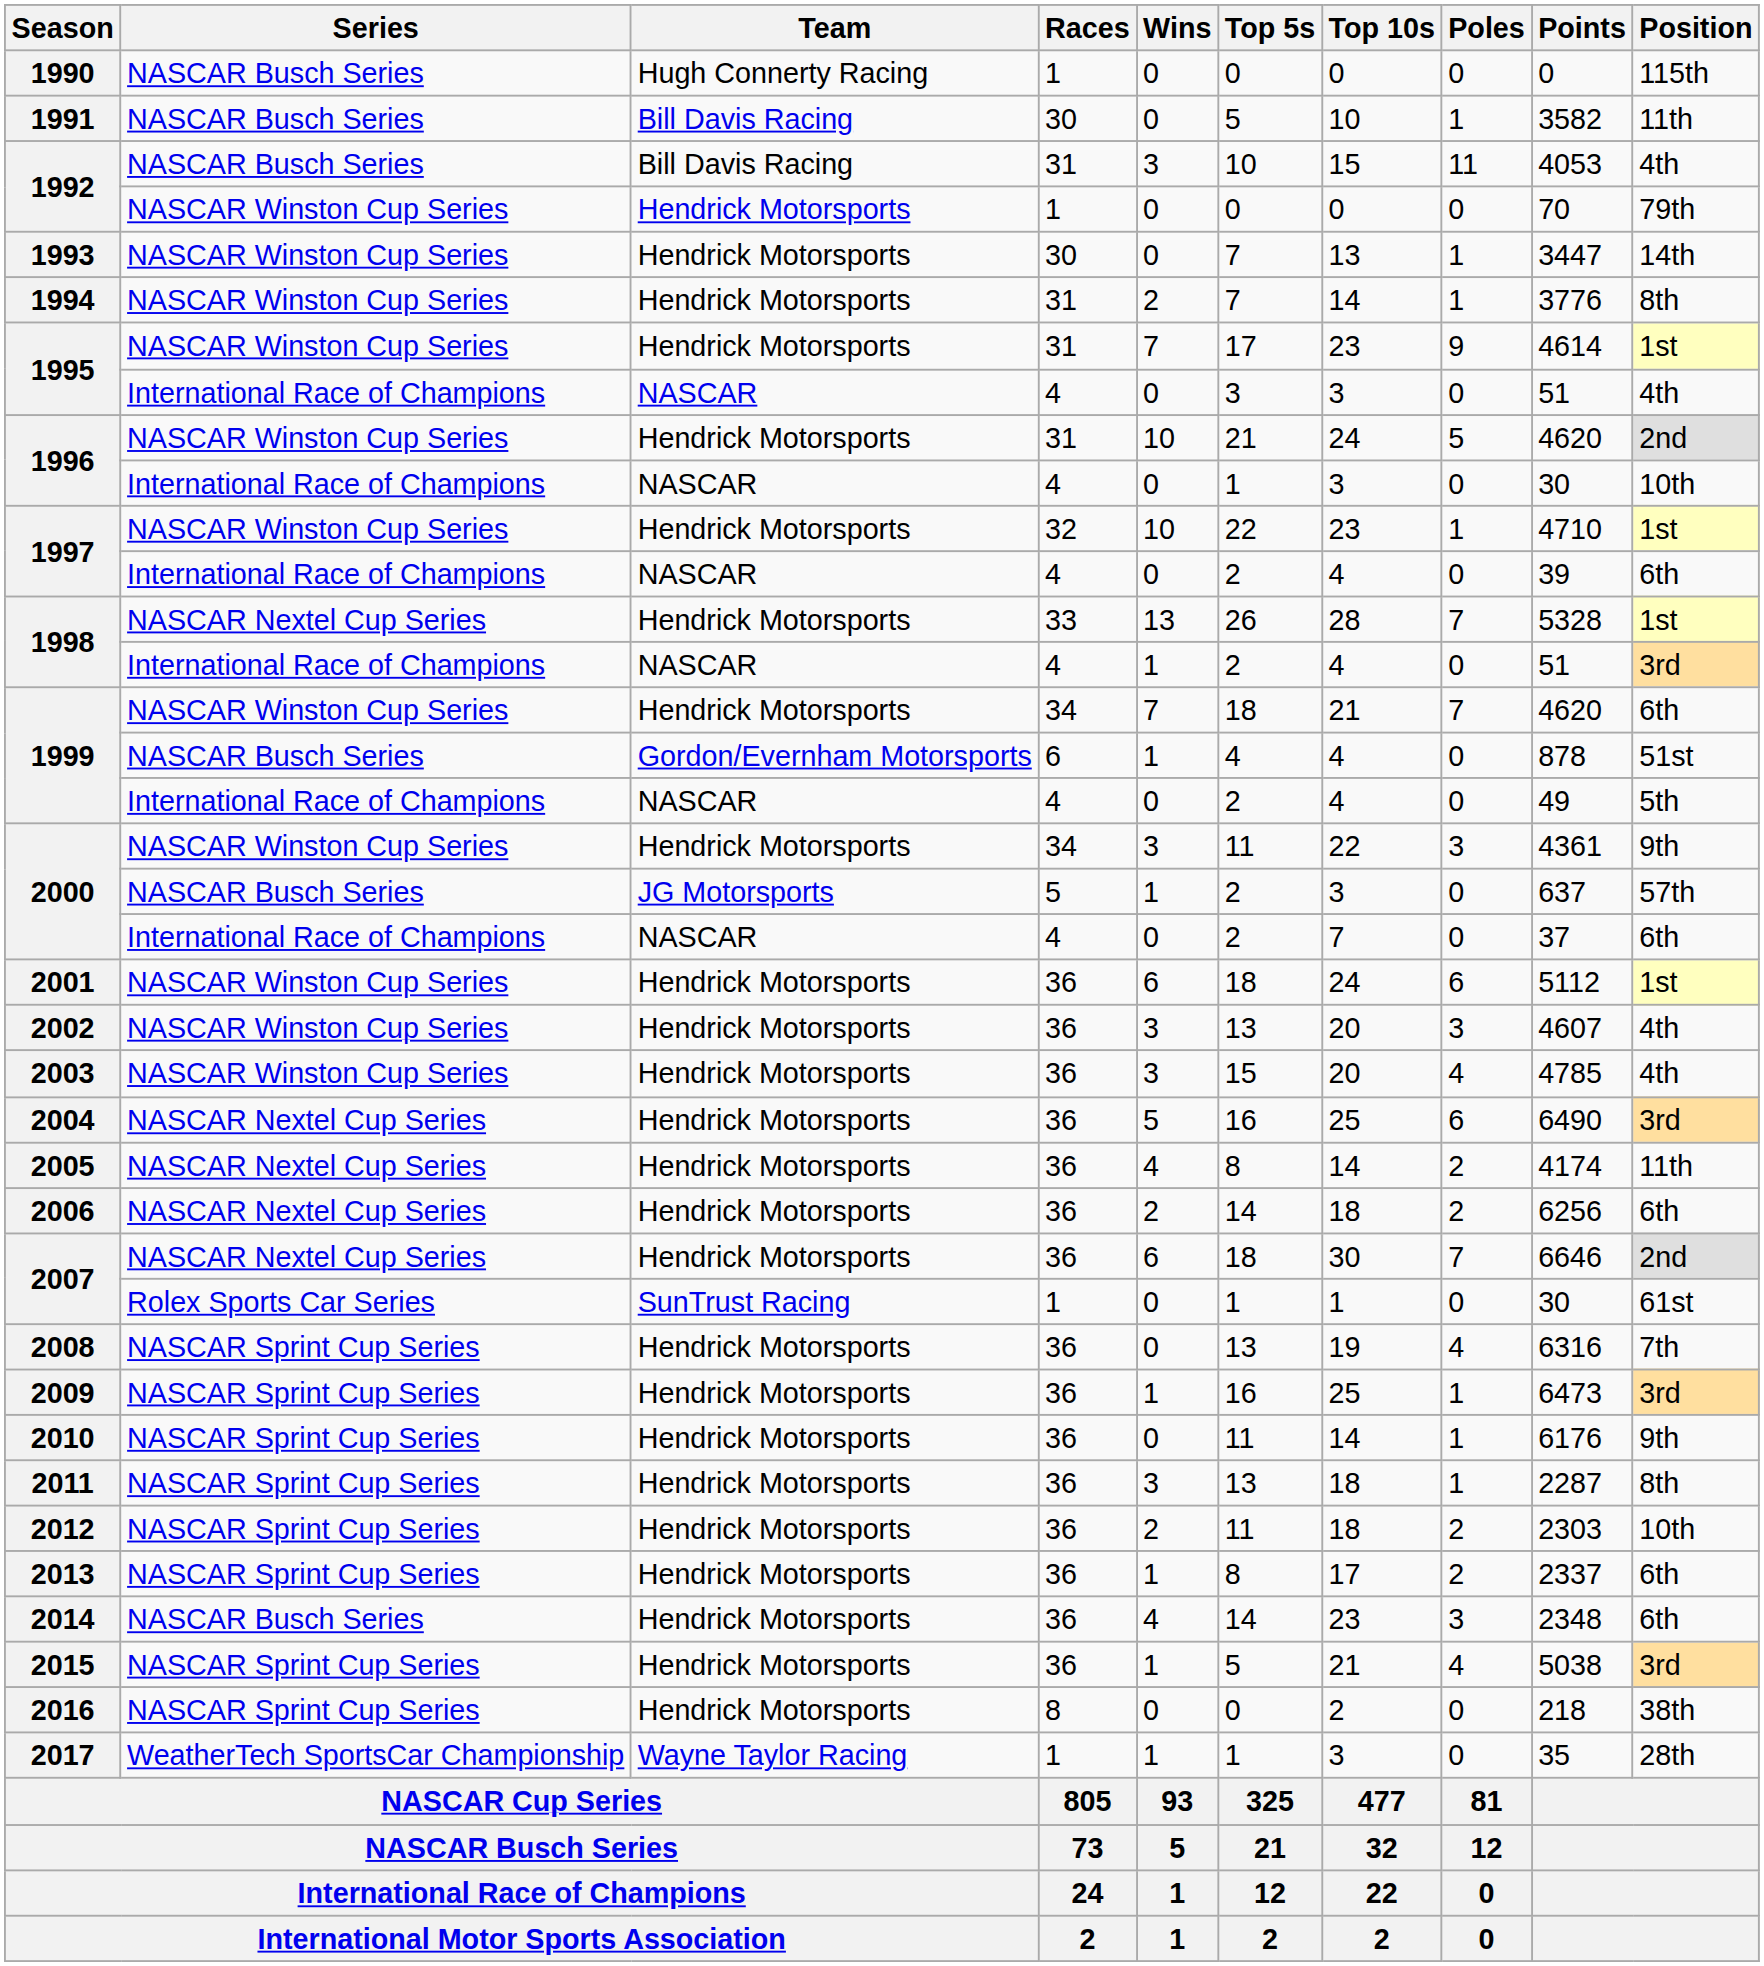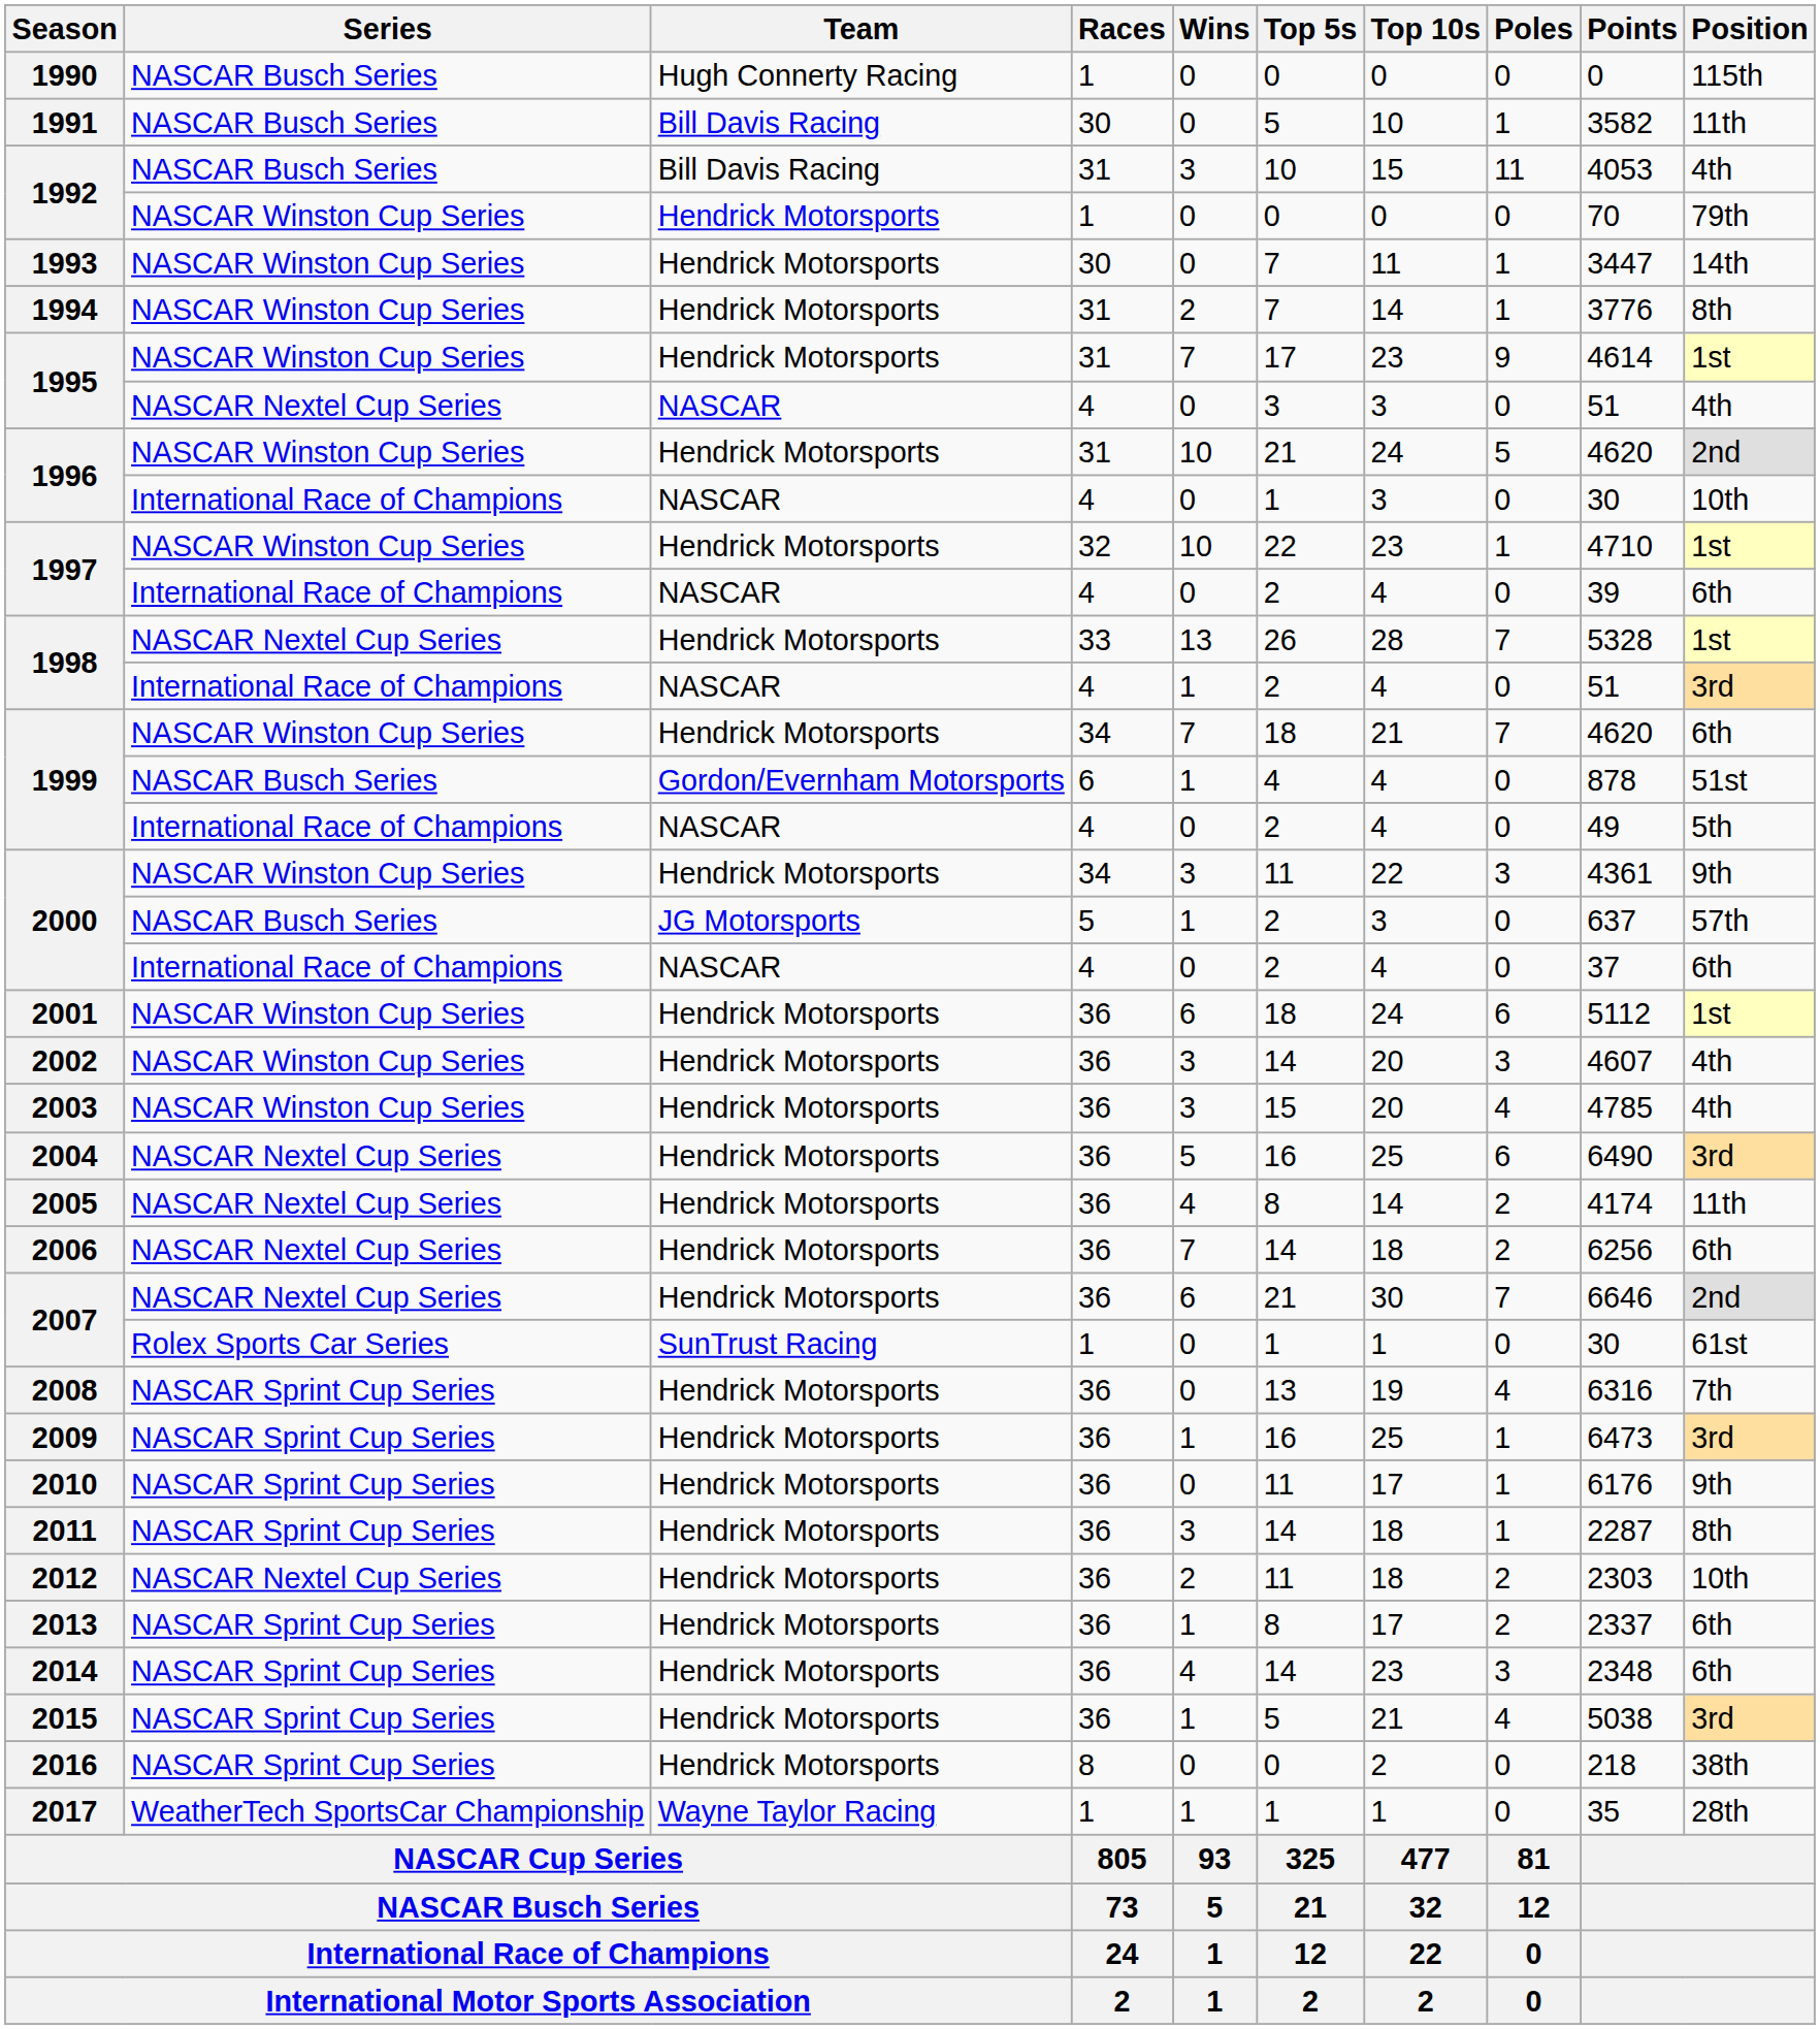 <table class="wikitable" style="font-size: 95%;">
 <tr>
 <th>Season</th>
 <th>Series</th>
 <th>Team</th>
 <th>Races</th>
 <th>Wins</th>
 <th>Top 5s</th>
 <th>Top 10s</th>
 <th>Poles</th>
 <th>Points</th>
 <th>Position</th>
 </tr>
 <tr>
 <th>1990</th>
 <td><a href='#'>NASCAR Busch Series</a></td>
 <td>Hugh Connerty Racing</td>
 <td>1</td>
 <td>0</td>
 <td>0</td>
 <td>0</td>
 <td>0</td>
 <td>0</td>
 <td>115th</td>
 </tr>
 <tr>
 <th>1991</th>
 <td><a href='#'>NASCAR Busch Series</a></td>
 <td><a href='#'>Bill Davis Racing</a></td>
 <td>30</td>
 <td>0</td>
 <td>5</td>
 <td>10</td>
 <td>1</td>
 <td>3582</td>
 <td>11th</td>
 </tr>
 <tr>
 <th rowspan="2">1992</th>
 <td><a href='#'>NASCAR Busch Series</a></td>
 <td>Bill Davis Racing</td>
 <td>31</td>
 <td>3</td>
 <td>10</td>
 <td>15</td>
 <td>11</td>
 <td>4053</td>
 <td>4th</td>
 </tr>
 <tr>
 <td><a href='#'>NASCAR Winston Cup Series</a></td>
 <td><a href='#'>Hendrick Motorsports</a></td>
 <td>1</td>
 <td>0</td>
 <td>0</td>
 <td>0</td>
 <td>0</td>
 <td>70</td>
 <td>79th</td>
 </tr>
 <tr>
 <th>1993</th>
 <td><a href='#'>NASCAR Winston Cup Series</a></td>
 <td>Hendrick Motorsports</td>
 <td>30</td>
 <td>0</td>
 <td>7</td>
-<td>13</td>
+<td>11</td>
 <td>1</td>
 <td>3447</td>
 <td>14th</td>
 </tr>
 <tr>
 <th>1994</th>
 <td><a href='#'>NASCAR Winston Cup Series</a></td>
 <td>Hendrick Motorsports</td>
 <td>31</td>
 <td>2</td>
 <td>7</td>
 <td>14</td>
 <td>1</td>
 <td>3776</td>
 <td>8th</td>
 </tr>
 <tr>
 <th rowspan="2">1995</th>
 <td><a href='#'>NASCAR Winston Cup Series</a></td>
 <td>Hendrick Motorsports</td>
 <td>31</td>
 <td>7</td>
 <td>17</td>
 <td>23</td>
 <td>9</td>
 <td>4614</td>
 <td style="background:#FFFFBF;">1st</td>
 </tr>
 <tr>
-<td><a href='#'>International Race of Champions</a></td>
+<td><a href='#'>NASCAR Nextel Cup Series</a></td>
 <td><a href='#'>NASCAR</a></td>
 <td>4</td>
 <td>0</td>
 <td>3</td>
 <td>3</td>
 <td>0</td>
 <td>51</td>
 <td>4th</td>
 </tr>
 <tr>
 <th rowspan="2">1996</th>
 <td><a href='#'>NASCAR Winston Cup Series</a></td>
 <td>Hendrick Motorsports</td>
 <td>31</td>
 <td>10</td>
 <td>21</td>
 <td>24</td>
 <td>5</td>
 <td>4620</td>
 <td style="background:#DFDFDF;">2nd</td>
 </tr>
 <tr>
 <td><a href='#'>International Race of Champions</a></td>
 <td>NASCAR</td>
 <td>4</td>
 <td>0</td>
 <td>1</td>
 <td>3</td>
 <td>0</td>
 <td>30</td>
 <td>10th</td>
 </tr>
 <tr>
 <th rowspan="2">1997</th>
 <td><a href='#'>NASCAR Winston Cup Series</a></td>
 <td>Hendrick Motorsports</td>
 <td>32</td>
 <td>10</td>
 <td>22</td>
 <td>23</td>
 <td>1</td>
 <td>4710</td>
 <td style="background:#FFFFBF;">1st</td>
 </tr>
 <tr>
 <td><a href='#'>International Race of Champions</a></td>
 <td>NASCAR</td>
 <td>4</td>
 <td>0</td>
 <td>2</td>
 <td>4</td>
 <td>0</td>
 <td>39</td>
 <td>6th</td>
 </tr>
 <tr>
 <th rowspan="2">1998</th>
 <td><a href='#'>NASCAR Nextel Cup Series</a></td>
 <td>Hendrick Motorsports</td>
 <td>33</td>
 <td>13</td>
 <td>26</td>
 <td>28</td>
 <td>7</td>
 <td>5328</td>
 <td style="background:#FFFFBF;">1st</td>
 </tr>
 <tr>
 <td><a href='#'>International Race of Champions</a></td>
 <td>NASCAR</td>
 <td>4</td>
 <td>1</td>
 <td>2</td>
 <td>4</td>
 <td>0</td>
 <td>51</td>
 <td style="background:#FFDF9F;">3rd</td>
 </tr>
 <tr>
 <th rowspan="3">1999</th>
 <td><a href='#'>NASCAR Winston Cup Series</a></td>
 <td>Hendrick Motorsports</td>
 <td>34</td>
 <td>7</td>
 <td>18</td>
 <td>21</td>
 <td>7</td>
 <td>4620</td>
 <td>6th</td>
 </tr>
 <tr>
 <td><a href='#'>NASCAR Busch Series</a></td>
 <td><a href='#'>Gordon/Evernham Motorsports</a></td>
 <td>6</td>
 <td>1</td>
 <td>4</td>
 <td>4</td>
 <td>0</td>
 <td>878</td>
 <td>51st</td>
 </tr>
 <tr>
 <td><a href='#'>International Race of Champions</a></td>
 <td>NASCAR</td>
 <td>4</td>
 <td>0</td>
 <td>2</td>
 <td>4</td>
 <td>0</td>
 <td>49</td>
 <td>5th</td>
 </tr>
 <tr>
 <th rowspan="3">2000</th>
 <td><a href='#'>NASCAR Winston Cup Series</a></td>
 <td>Hendrick Motorsports</td>
 <td>34</td>
 <td>3</td>
 <td>11</td>
 <td>22</td>
 <td>3</td>
 <td>4361</td>
 <td>9th</td>
 </tr>
 <tr>
 <td><a href='#'>NASCAR Busch Series</a></td>
 <td><a href='#'>JG Motorsports</a></td>
 <td>5</td>
 <td>1</td>
 <td>2</td>
 <td>3</td>
 <td>0</td>
 <td>637</td>
 <td>57th</td>
 </tr>
 <tr>
 <td><a href='#'>International Race of Champions</a></td>
 <td>NASCAR</td>
 <td>4</td>
 <td>0</td>
 <td>2</td>
-<td>7</td>
+<td>4</td>
 <td>0</td>
 <td>37</td>
 <td>6th</td>
 </tr>
 <tr>
 <th>2001</th>
 <td><a href='#'>NASCAR Winston Cup Series</a></td>
 <td>Hendrick Motorsports</td>
 <td>36</td>
 <td>6</td>
 <td>18</td>
 <td>24</td>
 <td>6</td>
 <td>5112</td>
 <td style="background:#FFFFBF;">1st</td>
 </tr>
 <tr>
 <th>2002</th>
 <td><a href='#'>NASCAR Winston Cup Series</a></td>
 <td>Hendrick Motorsports</td>
 <td>36</td>
 <td>3</td>
-<td>13</td>
+<td>14</td>
 <td>20</td>
 <td>3</td>
 <td>4607</td>
 <td>4th</td>
 </tr>
 <tr>
 <th>2003</th>
 <td><a href='#'>NASCAR Winston Cup Series</a></td>
 <td>Hendrick Motorsports</td>
 <td>36</td>
 <td>3</td>
 <td>15</td>
 <td>20</td>
 <td>4</td>
 <td>4785</td>
 <td>4th</td>
 </tr>
 <tr>
 <th>2004</th>
 <td><a href='#'>NASCAR Nextel Cup Series</a></td>
 <td>Hendrick Motorsports</td>
 <td>36</td>
 <td>5</td>
 <td>16</td>
 <td>25</td>
 <td>6</td>
 <td>6490</td>
 <td style="background:#FFDF9F;">3rd</td>
 </tr>
 <tr>
 <th>2005</th>
 <td><a href='#'>NASCAR Nextel Cup Series</a></td>
 <td>Hendrick Motorsports</td>
 <td>36</td>
 <td>4</td>
 <td>8</td>
 <td>14</td>
 <td>2</td>
 <td>4174</td>
 <td>11th</td>
 </tr>
 <tr>
 <th>2006</th>
 <td><a href='#'>NASCAR Nextel Cup Series</a></td>
 <td>Hendrick Motorsports</td>
 <td>36</td>
-<td>2</td>
+<td>7</td>
 <td>14</td>
 <td>18</td>
 <td>2</td>
 <td>6256</td>
 <td>6th</td>
 </tr>
 <tr>
 <th rowspan="2">2007</th>
 <td><a href='#'>NASCAR Nextel Cup Series</a></td>
 <td>Hendrick Motorsports</td>
 <td>36</td>
 <td>6</td>
-<td>18</td>
+<td>21</td>
 <td>30</td>
 <td>7</td>
 <td>6646</td>
 <td style="background:#DFDFDF;">2nd</td>
 </tr>
 <tr>
 <td><a href='#'>Rolex Sports Car Series</a></td>
 <td><a href='#'>SunTrust Racing</a></td>
 <td>1</td>
 <td>0</td>
 <td>1</td>
 <td>1</td>
 <td>0</td>
 <td>30</td>
 <td>61st</td>
 </tr>
 <tr>
 <th>2008</th>
 <td><a href='#'>NASCAR Sprint Cup Series</a></td>
 <td>Hendrick Motorsports</td>
 <td>36</td>
 <td>0</td>
 <td>13</td>
 <td>19</td>
 <td>4</td>
 <td>6316</td>
 <td>7th</td>
 </tr>
 <tr>
 <th>2009</th>
 <td><a href='#'>NASCAR Sprint Cup Series</a></td>
 <td>Hendrick Motorsports</td>
 <td>36</td>
 <td>1</td>
 <td>16</td>
 <td>25</td>
 <td>1</td>
 <td>6473</td>
 <td style="background:#FFDF9F;">3rd</td>
 </tr>
 <tr>
 <th>2010</th>
 <td><a href='#'>NASCAR Sprint Cup Series</a></td>
 <td>Hendrick Motorsports</td>
 <td>36</td>
 <td>0</td>
 <td>11</td>
-<td>14</td>
+<td>17</td>
 <td>1</td>
 <td>6176</td>
 <td>9th</td>
 </tr>
 <tr>
 <th>2011</th>
 <td><a href='#'>NASCAR Sprint Cup Series</a></td>
 <td>Hendrick Motorsports</td>
 <td>36</td>
 <td>3</td>
-<td>13</td>
+<td>14</td>
 <td>18</td>
 <td>1</td>
 <td>2287</td>
 <td>8th</td>
 </tr>
 <tr>
 <th>2012</th>
-<td><a href='#'>NASCAR Sprint Cup Series</a></td>
+<td><a href='#'>NASCAR Nextel Cup Series</a></td>
 <td>Hendrick Motorsports</td>
 <td>36</td>
 <td>2</td>
 <td>11</td>
 <td>18</td>
 <td>2</td>
 <td>2303</td>
 <td>10th</td>
 </tr>
 <tr>
 <th>2013</th>
 <td><a href='#'>NASCAR Sprint Cup Series</a></td>
 <td>Hendrick Motorsports</td>
 <td>36</td>
 <td>1</td>
 <td>8</td>
 <td>17</td>
 <td>2</td>
 <td>2337</td>
 <td>6th</td>
 </tr>
 <tr>
 <th>2014</th>
-<td><a href='#'>NASCAR Busch Series</a></td>
+<td><a href='#'>NASCAR Sprint Cup Series</a></td>
 <td>Hendrick Motorsports</td>
 <td>36</td>
 <td>4</td>
 <td>14</td>
 <td>23</td>
 <td>3</td>
 <td>2348</td>
 <td>6th</td>
 </tr>
 <tr>
 <th>2015</th>
 <td><a href='#'>NASCAR Sprint Cup Series</a></td>
 <td>Hendrick Motorsports</td>
 <td>36</td>
 <td>1</td>
 <td>5</td>
 <td>21</td>
 <td>4</td>
 <td>5038</td>
 <td style="background:#FFDF9F;">3rd</td>
 </tr>
 <tr>
 <th>2016</th>
 <td><a href='#'>NASCAR Sprint Cup Series</a></td>
 <td>Hendrick Motorsports</td>
 <td>8</td>
 <td>0</td>
 <td>0</td>
 <td>2</td>
 <td>0</td>
 <td>218</td>
 <td>38th</td>
 </tr>
 <tr>
 <th>2017</th>
 <td><a href='#'>WeatherTech SportsCar Championship</a></td>
 <td><a href='#'>Wayne Taylor Racing</a></td>
 <td>1</td>
 <td>1</td>
 <td>1</td>
-<td>3</td>
+<td>1</td>
 <td>0</td>
 <td>35</td>
 <td>28th</td>
 </tr>
 <tr>
 <th colspan="3"><a href='#'>NASCAR Cup Series</a></th>
 <th>805</th>
 <th>93</th>
 <th>325</th>
 <th>477</th>
 <th>81</th>
 <th colspan="2"></th>
 </tr>
 <tr>
 <th colspan="3"><a href='#'>NASCAR Busch Series</a></th>
 <th>73</th>
 <th>5</th>
 <th>21</th>
 <th>32</th>
 <th>12</th>
 <th colspan="2"></th>
 </tr>
 <tr>
 <th colspan="3"><a href='#'>International Race of Champions</a></th>
 <th>24</th>
 <th>1</th>
 <th>12</th>
 <th>22</th>
 <th>0</th>
 <th colspan="2"></th>
 </tr>
 <tr>
 <th colspan="3"><a href='#'>International Motor Sports Association</a></th>
 <th>2</th>
 <th>1</th>
 <th>2</th>
 <th>2</th>
 <th>0</th>
 <th colspan="2"></th>
 </tr>
 </table>
